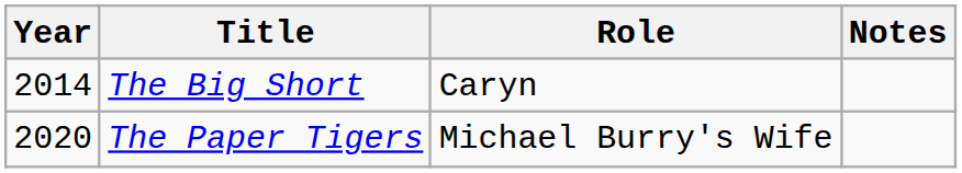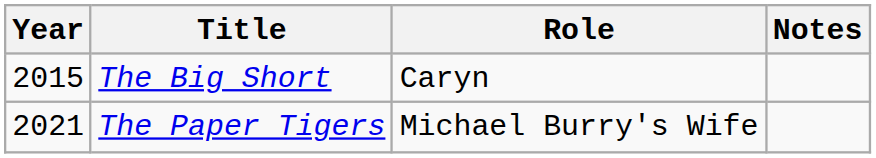 <table class="wikitable sortable">
 <tr>
 <th>Year</th>
 <th>Title</th>
 <th>Role</th>
 <th class="unsortable">Notes</th>
 </tr>
 <tr>
-<td>2014</td>
+<td>2015</td>
 <td><em><a href='#'>The Big Short</a></em></td>
 <td>Caryn</td>
 <td></td>
 </tr>
 <tr>
-<td>2020</td>
+<td>2021</td>
 <td><em><a href='#'>The Paper Tigers</a></em></td>
 <td>Michael Burry's Wife</td>
 <td></td>
 </tr>
 </table>
